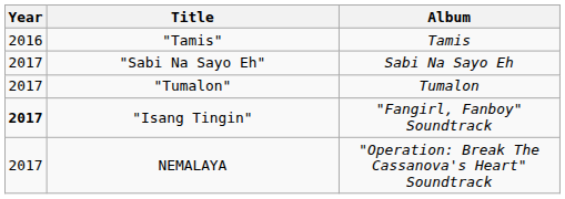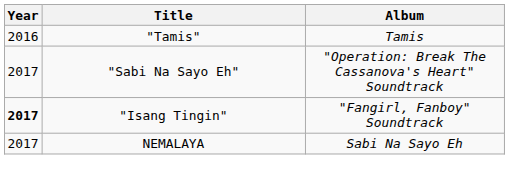 <table class="wikitable plainrowheaders" style="text-align:center;">
 <tr>
 <th scope="col">Year</th>
 <th scope="col" style="width:20em;">Title</th>
 <th scope="col" style="width:15em;">Album</th>
 </tr>
 <tr>
 <td>2016</td>
 <td>"Tamis"</td>
 <td><em>Tamis</em></td>
 </tr>
 <tr>
 <td>2017</td>
 <td>"Sabi Na Sayo Eh"</td>
-<td><em>Sabi Na Sayo Eh</em></td>
-</tr>
-<tr>
-<td>2017</td>
-<td>"Tumalon" </td>
-<td><em>Tumalon</em></td>
+<td><em>"Operation: Break The Cassanova's Heart" Soundtrack</em></td>
 </tr>
 <tr>
 <td><strong>2017</strong></td>
 <td>"Isang Tingin" </td>
 <td><em>"Fangirl, Fanboy" Soundtrack</em></td>
 </tr>
 <tr>
 <td>2017</td>
 <td>NEMALAYA</td>
-<td><em>"Operation: Break The Cassanova's Heart" Soundtrack</em></td>
+<td><em>Sabi Na Sayo Eh</em></td>
 </tr>
 </table>
